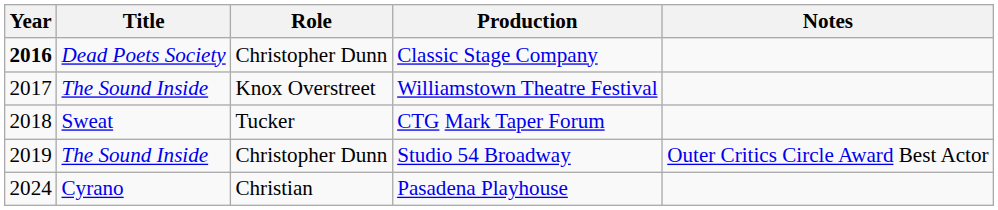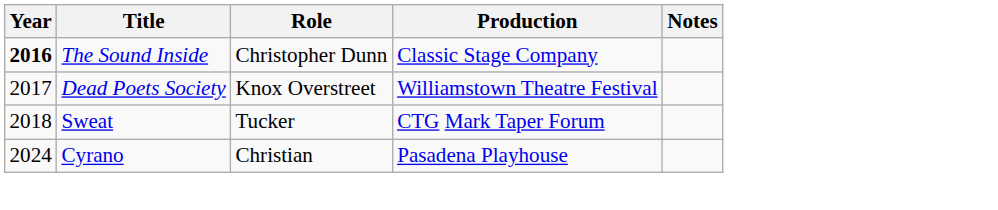 <table class="wikitable sortable">
 <tr>
 <th>Year</th>
 <th>Title</th>
 <th>Role</th>
 <th>Production</th>
 <th class="unsortable">Notes</th>
 </tr>
 <tr>
 <td><strong>2016</strong></td>
-<td><em><a href='#'>Dead Poets Society</a></em></td>
+<td><em><a href='#'>The Sound Inside</a></em></td>
 <td>Christopher Dunn</td>
 <td><a href='#'>Classic Stage Company</a></td>
 <td></td>
 </tr>
 <tr>
 <td>2017</td>
-<td><em><a href='#'>The Sound Inside</a></em></td>
+<td><em><a href='#'>Dead Poets Society</a></em></td>
 <td>Knox Overstreet</td>
 <td><a href='#'>Williamstown Theatre Festival</a></td>
 <td></td>
 </tr>
 <tr>
 <td>2018</td>
 <td><a href='#'>Sweat</a></td>
 <td>Tucker</td>
 <td><a href='#'>CTG</a> <a href='#'>Mark Taper Forum</a></td>
 <td></td>
 </tr>
 <tr>
-<td>2019</td>
-<td><em><a href='#'>The Sound Inside</a></em></td>
-<td>Christopher Dunn</td>
-<td><a href='#'>Studio 54 Broadway</a></td>
-<td><a href='#'>Outer Critics Circle Award</a> Best Actor</td>
-</tr>
-<tr>
 <td>2024</td>
 <td><a href='#'>Cyrano</a></td>
 <td>Christian</td>
 <td><a href='#'>Pasadena Playhouse</a></td>
 <td></td>
 </tr>
 </table>
